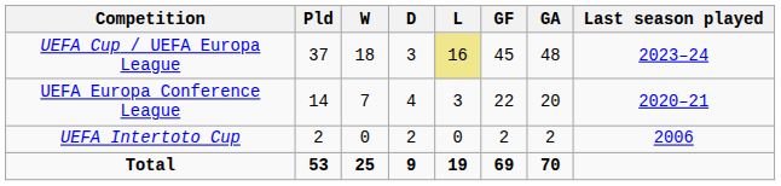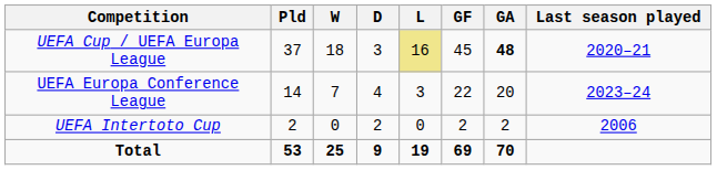 <table class="wikitable" style="text-align: center;">
 <tr>
 <th width="220">Competition</th>
 <th width="30">Pld</th>
 <th width="30">W</th>
 <th width="30">D</th>
 <th width="30">L</th>
 <th width="30">GF</th>
 <th width="30">GA</th>
 <th width="150">Last season played</th>
 </tr>
 <tr>
 <td><a href='#'><em>UEFA Cup</em> / UEFA Europa League</a></td>
 <td>37</td>
 <td>18</td>
 <td>3</td>
 <td style="background: khaki;">16</td>
 <td>45</td>
-<td>48</td>
-<td><a href='#'>2023–24</a></td>
+<td><strong>48</strong></td>
+<td><a href='#'>2020–21</a></td>
 </tr>
 <tr>
 <td><a href='#'>UEFA Europa Conference League</a></td>
 <td>14</td>
 <td>7</td>
 <td>4</td>
 <td>3</td>
 <td>22</td>
 <td>20</td>
-<td><a href='#'>2020–21</a></td>
+<td><a href='#'>2023–24</a></td>
 </tr>
 <tr>
 <td><em><a href='#'>UEFA Intertoto Cup</a></em></td>
 <td>2</td>
 <td>0</td>
 <td>2</td>
 <td>0</td>
 <td>2</td>
 <td>2</td>
 <td><a href='#'>2006</a></td>
 </tr>
 <tr>
 <td><strong>Total</strong></td>
 <td><strong>53</strong></td>
 <td><strong>25</strong></td>
 <td><strong>9</strong></td>
 <td><strong>19</strong></td>
 <td><strong>69</strong></td>
 <td><strong>70</strong></td>
 </tr>
 </table>
